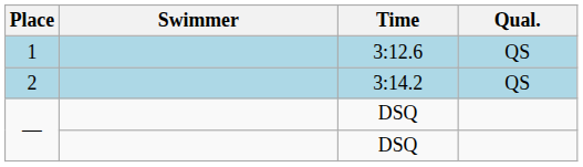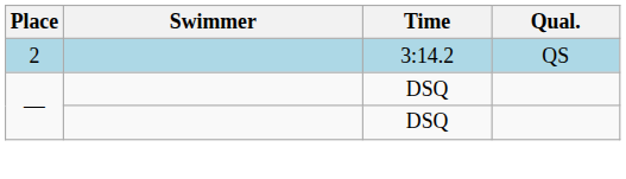 <table class=wikitable style="text-align:center">
 <tr>
 <th>Place</th>
 <th width=220>Swimmer</th>
 <th width=90>Time</th>
 <th width=90>Qual.</th>
-</tr>
-<tr bgcolor=lightblue>
-<td>1</td>
-<td align=left></td>
-<td>3:12.6</td>
-<td>QS</td>
 </tr>
 <tr bgcolor=lightblue>
 <td>2</td>
 <td align=left></td>
 <td>3:14.2</td>
 <td>QS</td>
 </tr>
 <tr>
 <td rowspan=2>—</td>
 <td align=left></td>
 <td>DSQ</td>
 <td></td>
 </tr>
 <tr>
 <td align=left></td>
 <td>DSQ</td>
 <td></td>
 </tr>
 </table>
